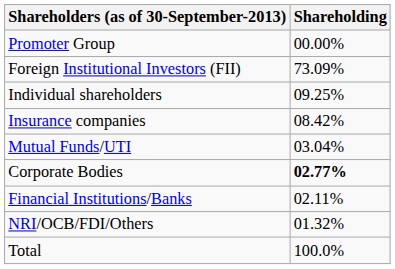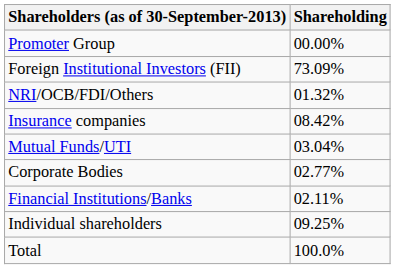 <table class="wikitable">
 <tr>
 <th>Shareholders (as of 30-September-2013)</th>
 <th>Shareholding</th>
 </tr>
 <tr>
 <td><a href='#'>Promoter</a> Group</td>
 <td>00.00%</td>
 </tr>
 <tr>
 <td>Foreign <a href='#'>Institutional Investors</a> (FII)</td>
 <td>73.09%</td>
 </tr>
 <tr>
-<td>Individual shareholders</td>
-<td>09.25%</td>
+<td><a href='#'>NRI</a>/OCB/FDI/Others</td>
+<td>01.32%</td>
 </tr>
 <tr>
 <td><a href='#'>Insurance</a> companies</td>
 <td>08.42%</td>
 </tr>
 <tr>
 <td><a href='#'>Mutual Funds</a>/<a href='#'>UTI</a></td>
 <td>03.04%</td>
 </tr>
 <tr>
 <td>Corporate Bodies</td>
-<td><strong>02.77%</strong></td>
+<td>02.77%</td>
 </tr>
 <tr>
 <td><a href='#'>Financial Institutions</a>/<a href='#'>Banks</a></td>
 <td>02.11%</td>
 </tr>
 <tr>
-<td><a href='#'>NRI</a>/OCB/FDI/Others</td>
-<td>01.32%</td>
+<td>Individual shareholders</td>
+<td>09.25%</td>
 </tr>
 <tr>
 <td>Total</td>
 <td>100.0%</td>
 </tr>
 </table>
